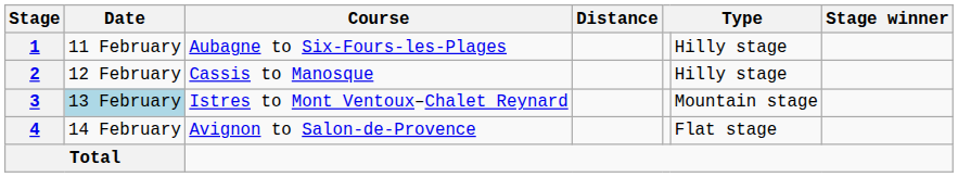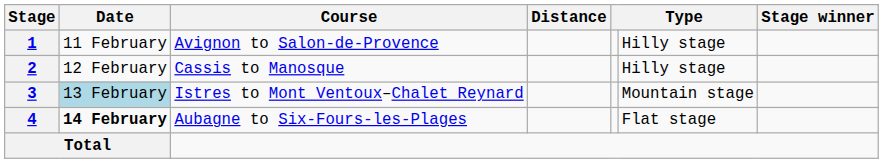 <table class="wikitable">
 <tr>
 <th scope="col">Stage</th>
 <th scope="col">Date</th>
 <th scope="col">Course</th>
 <th scope="col">Distance</th>
 <th scope="col" colspan="2">Type</th>
 <th scope="col">Stage winner</th>
 </tr>
 <tr>
 <th scope="row"><a href='#'>1</a></th>
 <td>11 February</td>
-<td><a href='#'>Aubagne</a> to <a href='#'>Six-Fours-les-Plages</a></td>
+<td><a href='#'>Avignon</a> to <a href='#'>Salon-de-Provence</a></td>
 <td style="text-align:center;"></td>
 <td></td>
 <td>Hilly stage</td>
 <td></td>
 </tr>
 <tr>
 <th scope="row"><a href='#'>2</a></th>
 <td>12 February</td>
 <td><a href='#'>Cassis</a> to <a href='#'>Manosque</a></td>
 <td style="text-align:center;"></td>
 <td></td>
 <td>Hilly stage</td>
 <td></td>
 </tr>
 <tr>
 <th scope="row"><a href='#'>3</a></th>
 <td style="background: lightblue;">13 February</td>
 <td><a href='#'>Istres</a> to <a href='#'>Mont Ventoux</a>–<a href='#'>Chalet Reynard</a></td>
 <td style="text-align:center;"></td>
 <td></td>
 <td>Mountain stage</td>
 <td></td>
 </tr>
 <tr>
 <th scope="row"><a href='#'>4</a></th>
-<td>14 February</td>
-<td><a href='#'>Avignon</a> to <a href='#'>Salon-de-Provence</a></td>
+<td><strong>14 February</strong></td>
+<td><a href='#'>Aubagne</a> to <a href='#'>Six-Fours-les-Plages</a></td>
 <td style="text-align:center;"></td>
 <td></td>
 <td>Flat stage</td>
 <td></td>
 </tr>
 <tr>
 <th colspan="2">Total</th>
 <td colspan="5" style="text-align:center;"></td>
 </tr>
 </table>
